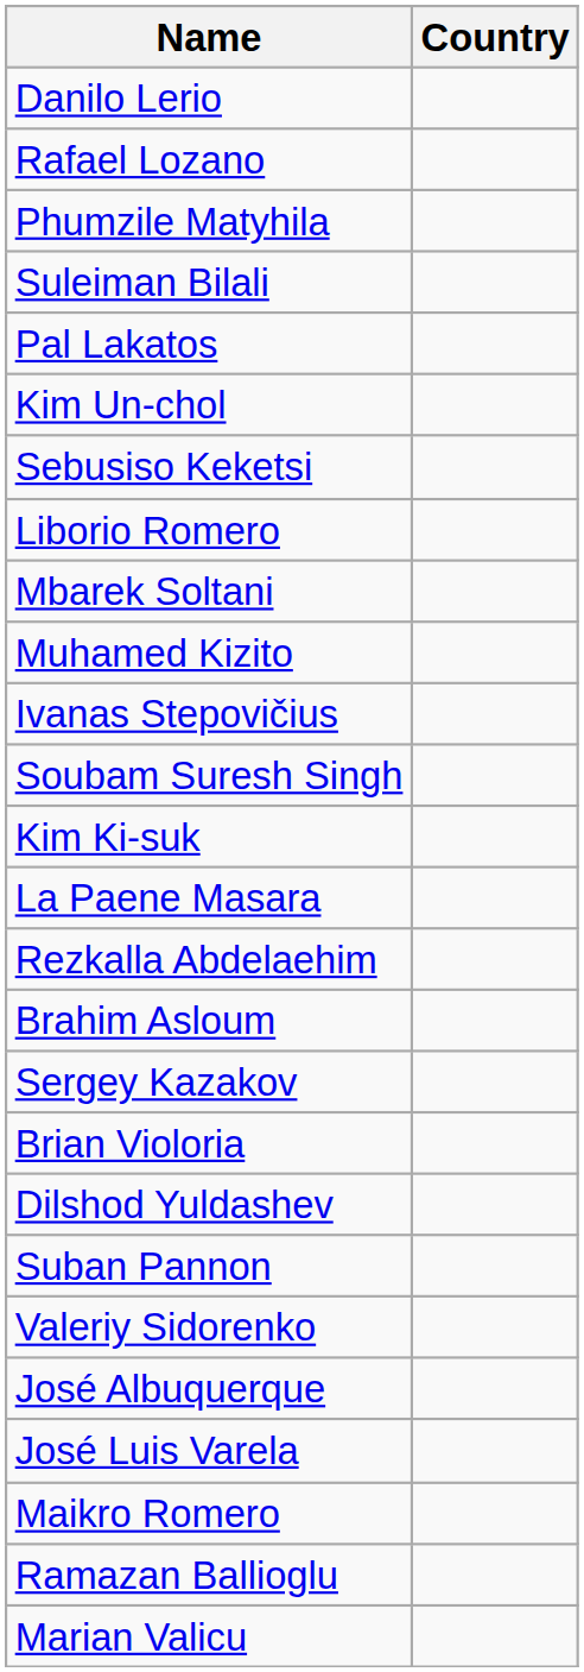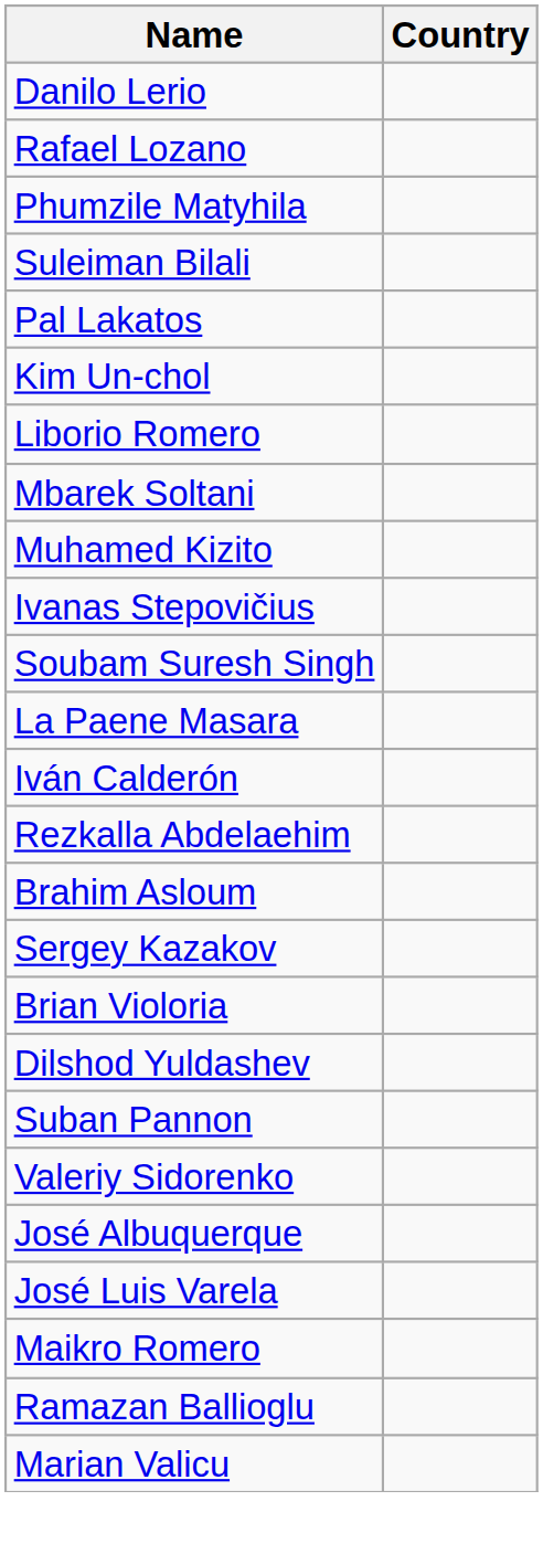 <table class="wikitable sortable  mw-collapsible mw-collapsed" style="font-size: 95%">
 <tr>
 <th>Name</th>
 <th>Country</th>
 </tr>
 <tr>
 <td><a href='#'>Danilo Lerio</a></td>
 <td></td>
 </tr>
 <tr>
 <td><a href='#'>Rafael Lozano</a></td>
 <td align=left></td>
 </tr>
 <tr>
 <td><a href='#'>Phumzile Matyhila</a></td>
 <td></td>
 </tr>
 <tr>
 <td><a href='#'>Suleiman Bilali</a></td>
 <td></td>
 </tr>
 <tr>
 <td><a href='#'>Pal Lakatos</a></td>
 <td></td>
 </tr>
 <tr>
 <td><a href='#'>Kim Un-chol</a></td>
 <td></td>
 </tr>
 <tr>
-<td><a href='#'>Sebusiso Keketsi</a></td>
-<td></td>
-</tr>
-<tr>
 <td><a href='#'>Liborio Romero</a></td>
 <td></td>
 </tr>
 <tr>
 <td><a href='#'>Mbarek Soltani</a></td>
 <td></td>
 </tr>
 <tr>
 <td><a href='#'>Muhamed Kizito</a></td>
 <td></td>
 </tr>
 <tr>
 <td><a href='#'>Ivanas Stepovičius</a></td>
 <td></td>
 </tr>
 <tr>
 <td><a href='#'>Soubam Suresh Singh</a></td>
 <td></td>
 </tr>
 <tr>
-<td><a href='#'>Kim Ki-suk</a></td>
+<td><a href='#'>La Paene Masara</a></td>
 <td></td>
 </tr>
 <tr>
-<td><a href='#'>La Paene Masara</a></td>
+<td><a href='#'>Iván Calderón</a></td>
 <td></td>
 </tr>
 <tr>
 <td><a href='#'>Rezkalla Abdelaehim</a></td>
 <td></td>
 </tr>
 <tr>
 <td><a href='#'>Brahim Asloum</a></td>
 <td></td>
 </tr>
 <tr>
 <td><a href='#'>Sergey Kazakov</a></td>
 <td></td>
 </tr>
 <tr>
 <td><a href='#'>Brian Violoria</a></td>
 <td></td>
 </tr>
 <tr>
 <td><a href='#'>Dilshod Yuldashev</a></td>
 <td></td>
 </tr>
 <tr>
 <td><a href='#'>Suban Pannon</a></td>
 <td></td>
 </tr>
 <tr>
 <td><a href='#'>Valeriy Sidorenko</a></td>
 <td></td>
 </tr>
 <tr>
 <td><a href='#'>José Albuquerque</a></td>
 <td></td>
 </tr>
 <tr>
 <td><a href='#'>José Luis Varela</a></td>
 <td></td>
 </tr>
 <tr>
 <td><a href='#'>Maikro Romero</a></td>
 <td></td>
 </tr>
 <tr>
 <td><a href='#'>Ramazan Ballioglu</a></td>
 <td></td>
 </tr>
 <tr>
 <td><a href='#'>Marian Valicu</a></td>
 <td></td>
 </tr>
 </table>
